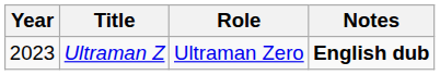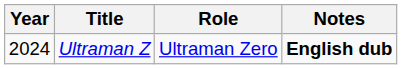 <table class="wikitable">
 <tr>
 <th>Year</th>
 <th>Title</th>
 <th>Role</th>
 <th>Notes</th>
 </tr>
 <tr>
-<td>2023</td>
+<td>2024</td>
 <td><em><a href='#'>Ultraman Z</a></em></td>
 <td><a href='#'>Ultraman Zero</a></td>
 <td><strong>English dub</strong></td>
 </tr>
 </table>
